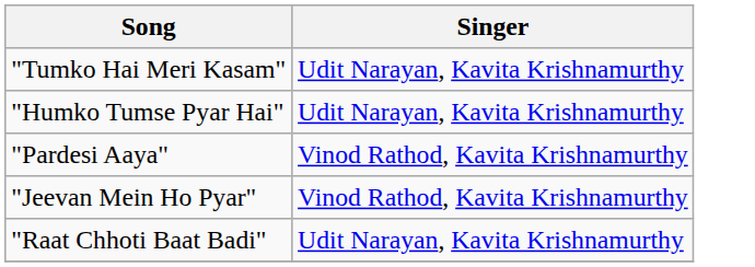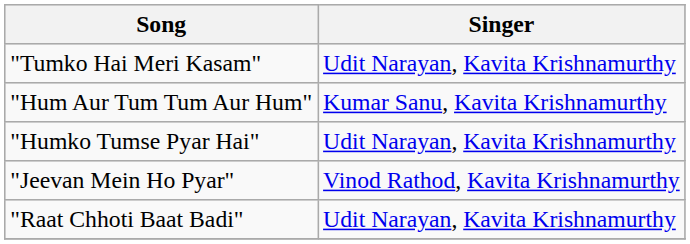 <table class="wikitable" style="font-size:95%;">
 <tr>
 <th>Song</th>
 <th>Singer</th>
 </tr>
 <tr>
 <td>"Tumko Hai Meri Kasam"</td>
 <td><a href='#'>Udit Narayan</a>, <a href='#'>Kavita Krishnamurthy</a></td>
 </tr>
 <tr>
+<td>"Hum Aur Tum Tum Aur Hum"</td>
+<td><a href='#'>Kumar Sanu</a>, <a href='#'>Kavita Krishnamurthy</a></td>
+</tr>
+<tr>
 <td>"Humko Tumse Pyar Hai"</td>
 <td><a href='#'>Udit Narayan</a>, <a href='#'>Kavita Krishnamurthy</a></td>
-</tr>
-<tr>
-<td>"Pardesi Aaya"</td>
-<td><a href='#'>Vinod Rathod</a>, <a href='#'>Kavita Krishnamurthy</a></td>
 </tr>
 <tr>
 <td>"Jeevan Mein Ho Pyar"</td>
 <td><a href='#'>Vinod Rathod</a>, <a href='#'>Kavita Krishnamurthy</a></td>
 </tr>
 <tr>
 <td>"Raat Chhoti Baat Badi"</td>
 <td><a href='#'>Udit Narayan</a>, <a href='#'>Kavita Krishnamurthy</a></td>
 </tr>
 <tr>
 </tr>
 </table>
